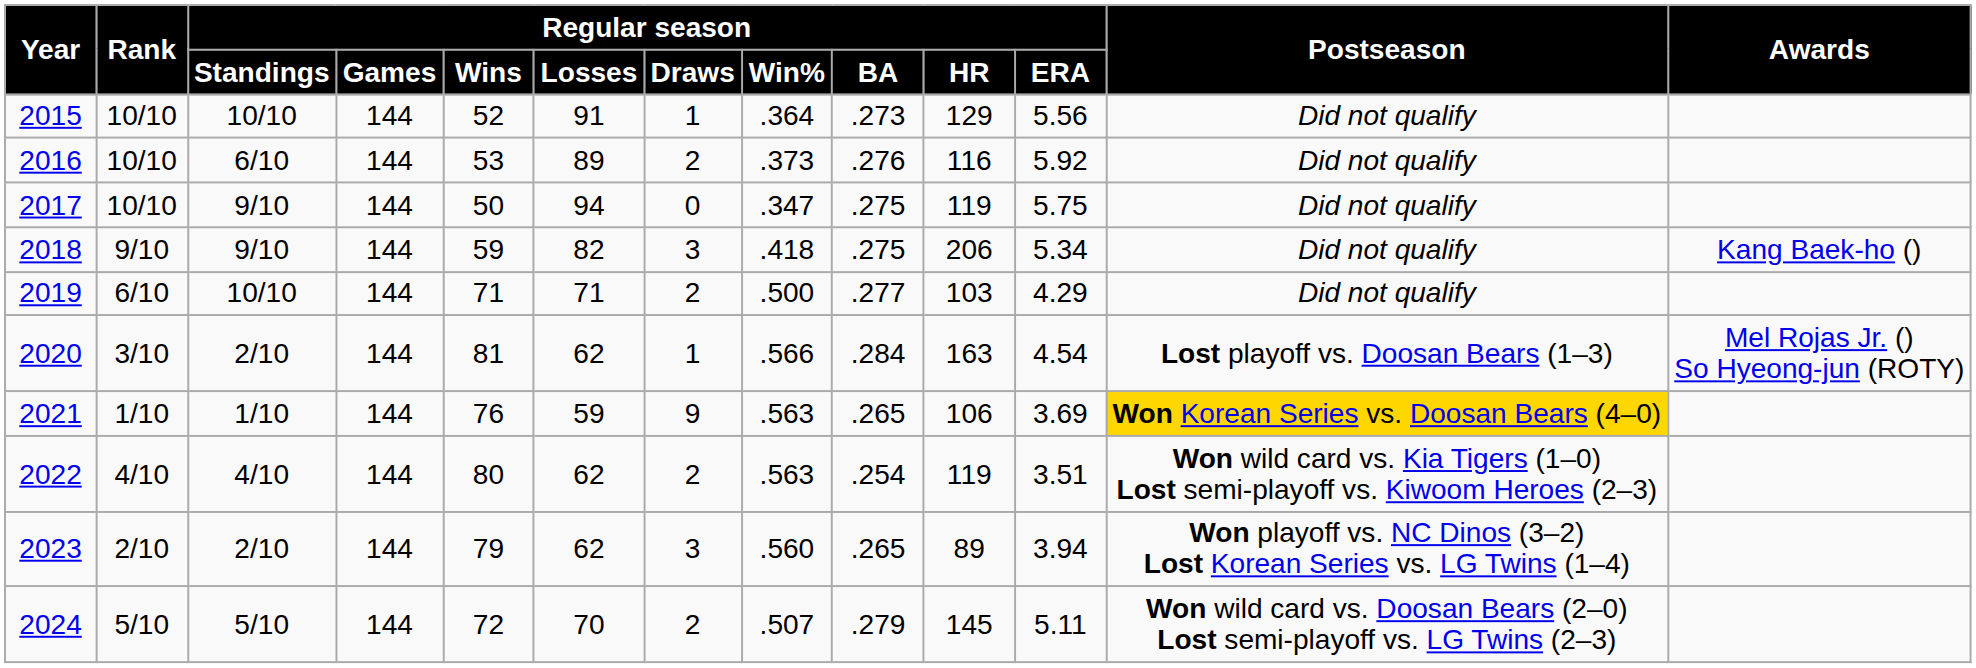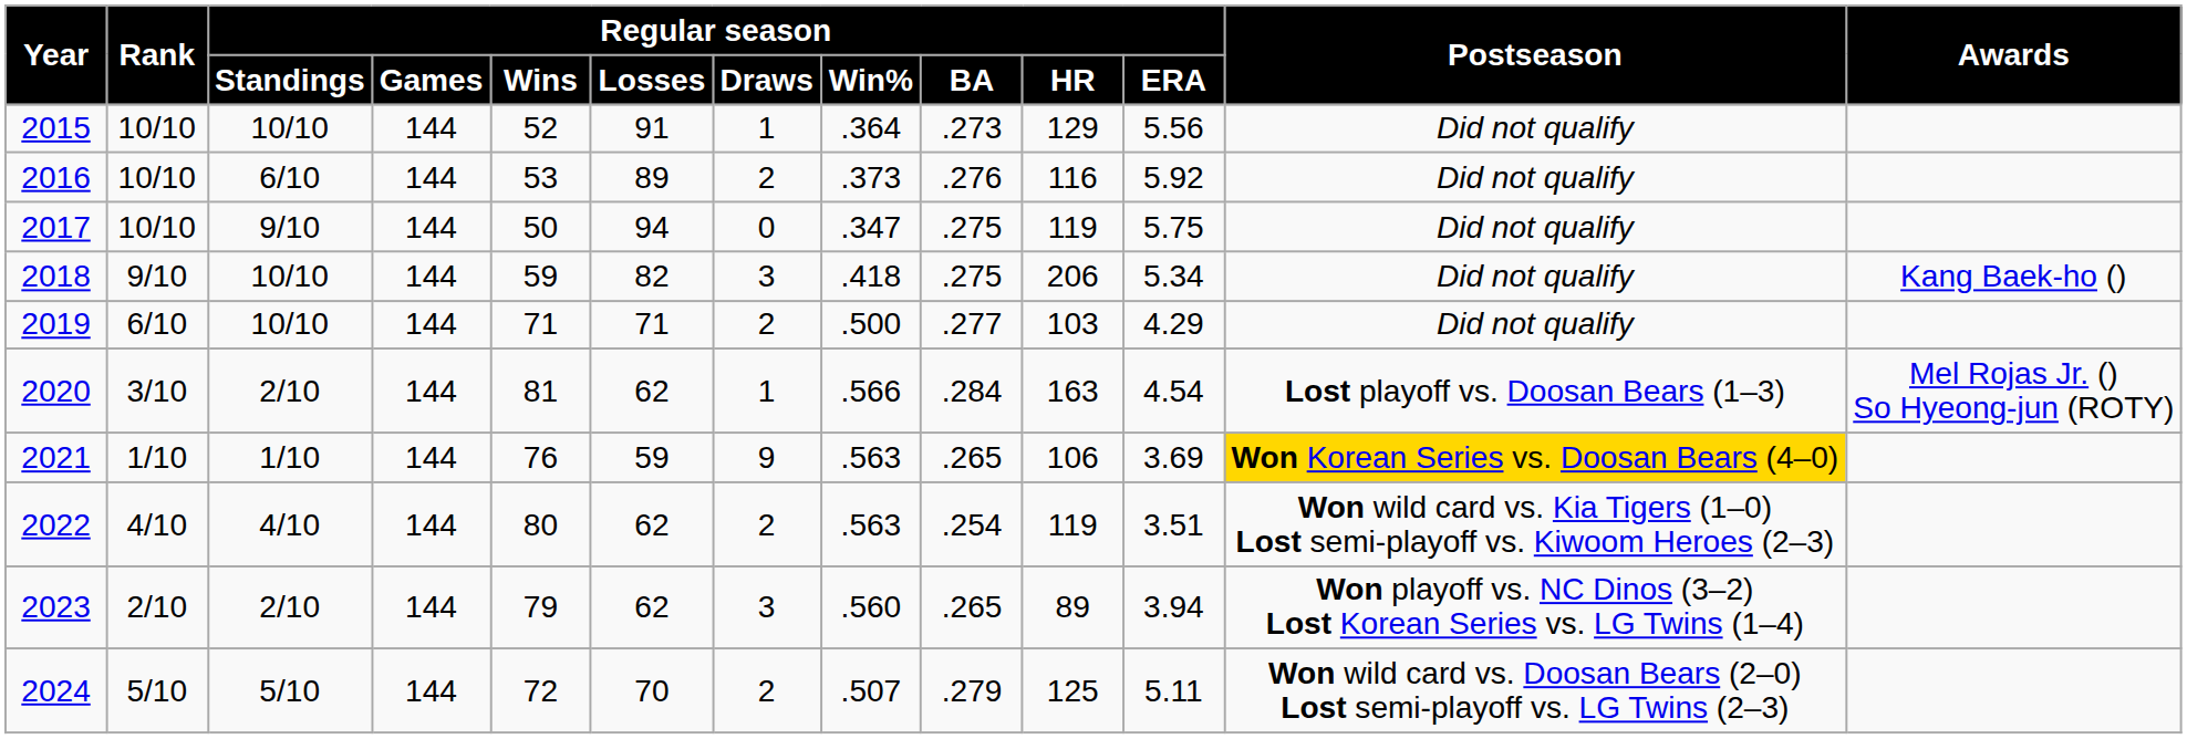 <table class="wikitable" style="text-align:center; font-size:90%;">
 <tr>
 <th ! style="background:black;color:white;" width="40" rowspan="2">Year</th>
 <th ! style="background:black;color:white;" width="40" rowspan="2">Rank</th>
 <th ! style="background:black;color:white;" width="40" colspan="9">Regular season</th>
 <th ! style="background:black;color:white;" rowspan="2">Postseason</th>
 <th ! style="background:black;color:white;" rowspan="2">Awards</th>
 </tr>
 <tr>
 <th ! style="background:black;color:white;" width="40">Standings</th>
 <th ! style="background:black;color:white;" width="40">Games</th>
 <th ! style="background:black;color:white;" width="40">Wins</th>
 <th ! style="background:black;color:white;" width="40">Losses</th>
 <th ! style="background:black;color:white;" width="40">Draws</th>
 <th ! style="background:black;color:white;" width="40">Win%</th>
 <th ! style="background:black;color:white;" width="40">BA</th>
 <th ! style="background:black;color:white;" width="40">HR</th>
 <th ! style="background:black;color:white;" width="40">ERA</th>
 </tr>
 <tr>
 <td><a href='#'>2015</a></td>
 <td>10/10</td>
 <td>10/10</td>
 <td>144</td>
 <td>52</td>
 <td>91</td>
 <td>1</td>
 <td>.364</td>
 <td>.273</td>
 <td>129</td>
 <td>5.56</td>
 <td><em>Did not qualify</em></td>
 <td></td>
 </tr>
 <tr>
 <td><a href='#'>2016</a></td>
 <td>10/10</td>
 <td>6/10</td>
 <td>144</td>
 <td>53</td>
 <td>89</td>
 <td>2</td>
 <td>.373</td>
 <td>.276</td>
 <td>116</td>
 <td>5.92</td>
 <td><em>Did not qualify</em></td>
 <td></td>
 </tr>
 <tr>
 <td><a href='#'>2017</a></td>
 <td>10/10</td>
 <td>9/10</td>
 <td>144</td>
 <td>50</td>
 <td>94</td>
 <td>0</td>
 <td>.347</td>
 <td>.275</td>
 <td>119</td>
 <td>5.75</td>
 <td><em>Did not qualify</em></td>
 <td></td>
 </tr>
 <tr>
 <td><a href='#'>2018</a></td>
 <td>9/10</td>
-<td>9/10</td>
+<td>10/10</td>
 <td>144</td>
 <td>59</td>
 <td>82</td>
 <td>3</td>
 <td>.418</td>
 <td>.275</td>
 <td>206</td>
 <td>5.34</td>
 <td><em>Did not qualify</em></td>
 <td><a href='#'>Kang Baek-ho</a> ()</td>
 </tr>
 <tr>
 <td><a href='#'>2019</a></td>
 <td>6/10</td>
 <td>10/10</td>
 <td>144</td>
 <td>71</td>
 <td>71</td>
 <td>2</td>
 <td>.500</td>
 <td>.277</td>
 <td>103</td>
 <td>4.29</td>
 <td><em>Did not qualify</em></td>
 <td></td>
 </tr>
 <tr>
 <td><a href='#'>2020</a></td>
 <td>3/10</td>
 <td>2/10</td>
 <td>144</td>
 <td>81</td>
 <td>62</td>
 <td>1</td>
 <td>.566</td>
 <td>.284</td>
 <td>163</td>
 <td>4.54</td>
 <td><strong>Lost</strong> playoff vs. <a href='#'>Doosan Bears</a> (1–3)</td>
 <td><a href='#'>Mel Rojas Jr.</a> ()<br><a href='#'>So Hyeong-jun</a> (ROTY)</td>
 </tr>
 <tr>
 <td><a href='#'>2021</a></td>
 <td>1/10</td>
 <td>1/10</td>
 <td>144</td>
 <td>76</td>
 <td>59</td>
 <td>9</td>
 <td>.563</td>
 <td>.265</td>
 <td>106</td>
 <td>3.69</td>
 <td style="background:gold;"><strong>Won</strong> <a href='#'>Korean Series</a> vs. <a href='#'>Doosan Bears</a> (4–0)</td>
 <td></td>
 </tr>
 <tr>
 <td><a href='#'>2022</a></td>
 <td>4/10</td>
 <td>4/10</td>
 <td>144</td>
 <td>80</td>
 <td>62</td>
 <td>2</td>
 <td>.563</td>
 <td>.254</td>
 <td>119</td>
 <td>3.51</td>
 <td><strong>Won</strong> wild card vs. <a href='#'>Kia Tigers</a> (1–0)<br><strong>Lost</strong> semi-playoff vs. <a href='#'>Kiwoom Heroes</a> (2–3)</td>
 <td></td>
 </tr>
 <tr>
 <td><a href='#'>2023</a></td>
 <td>2/10</td>
 <td>2/10</td>
 <td>144</td>
 <td>79</td>
 <td>62</td>
 <td>3</td>
 <td>.560</td>
 <td>.265</td>
 <td>89</td>
 <td>3.94</td>
 <td><strong>Won</strong> playoff vs. <a href='#'>NC Dinos</a> (3–2)<br><strong>Lost</strong> <a href='#'>Korean Series</a> vs. <a href='#'>LG Twins</a> (1–4)</td>
 <td></td>
 </tr>
 <tr>
 <td><a href='#'>2024</a></td>
 <td>5/10</td>
 <td>5/10</td>
 <td>144</td>
 <td>72</td>
 <td>70</td>
 <td>2</td>
 <td>.507</td>
 <td>.279</td>
-<td>145</td>
+<td>125</td>
 <td>5.11</td>
 <td><strong>Won</strong> wild card vs. <a href='#'>Doosan Bears</a> (2–0)<br><strong>Lost</strong> semi-playoff vs. <a href='#'>LG Twins</a> (2–3)</td>
 <td></td>
 </tr>
 </table>
